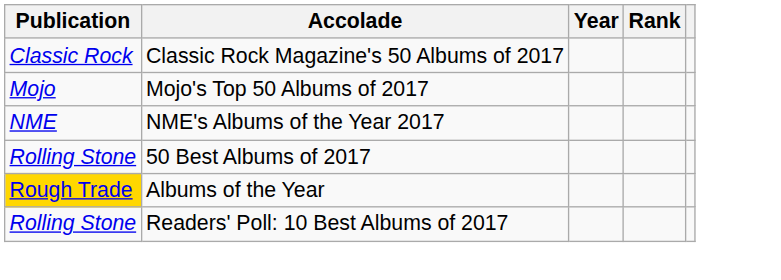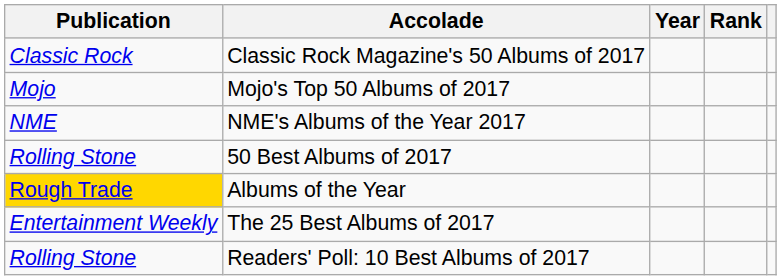 <table class="sortable wikitable">
 <tr>
 <th>Publication</th>
 <th>Accolade</th>
 <th>Year</th>
 <th>Rank</th>
 <th class="unsortable"></th>
 </tr>
 <tr>
 <td><em><a href='#'>Classic Rock</a></em></td>
 <td>Classic Rock Magazine's 50 Albums of 2017</td>
 <td></td>
 <td></td>
 <td></td>
 </tr>
 <tr>
 <td><em><a href='#'>Mojo</a></em></td>
 <td>Mojo's Top 50 Albums of 2017</td>
 <td></td>
 <td></td>
 <td></td>
 </tr>
 <tr>
 <td><em><a href='#'>NME</a></em></td>
 <td>NME's Albums of the Year 2017</td>
 <td></td>
 <td></td>
 <td></td>
 </tr>
 <tr>
 <td><em><a href='#'>Rolling Stone</a></em></td>
 <td>50 Best Albums of 2017</td>
 <td></td>
 <td></td>
 <td></td>
 </tr>
 <tr>
 <td style="background: gold;"><a href='#'>Rough Trade</a></td>
 <td>Albums of the Year</td>
 <td></td>
 <td></td>
 <td></td>
 </tr>
 <tr>
+<td><em><a href='#'>Entertainment Weekly</a></em></td>
+<td>The 25 Best Albums of 2017</td>
+<td></td>
+<td></td>
+<td></td>
+</tr>
+<tr>
 <td><em><a href='#'>Rolling Stone</a></em></td>
 <td>Readers' Poll: 10 Best Albums of 2017</td>
 <td></td>
 <td></td>
 <td></td>
 </tr>
 </table>
